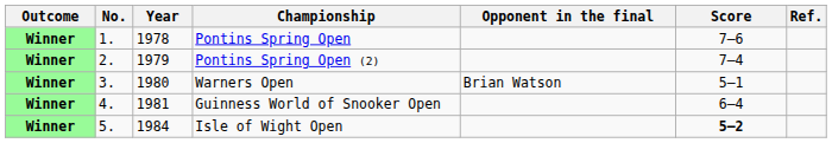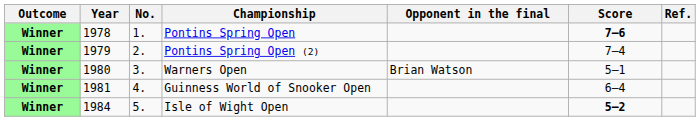 <table class="sortable wikitable plainrowheaders">
 <tr>
 <th scope="col" width="80">Outcome</th>
+<th scope="col" width="50">Year</th>
 <th scope="col" width="30">No.</th>
-<th scope="col" width="50">Year</th>
 <th scope="col" width="250">Championship</th>
 <th scope="col" width="200">Opponent in the final</th>
 <th scope="col" align="center" width="100">Score</th>
 <th scope="col" class="unsortable" width="30">Ref.</th>
 </tr>
 <tr>
 <th scope="row" style="background:#98FB98">Winner</th>
+<td>1978</td>
 <td>1.</td>
-<td>1978</td>
 <td><a href='#'>Pontins Spring Open</a></td>
 <td> </td>
-<td align="center">7–6</td>
+<td align="center"><strong>7–6</strong></td>
 <td align="center"></td>
 </tr>
 <tr>
 <th scope="row" style="background:#98FB98">Winner</th>
+<td>1979</td>
 <td>2.</td>
-<td>1979</td>
 <td><a href='#'>Pontins Spring Open</a> <small>(2)</small></td>
 <td> </td>
 <td align="center">7–4</td>
 <td align="center"></td>
 </tr>
 <tr>
 <th scope="row" style="background:#98FB98">Winner</th>
+<td>1980</td>
 <td>3.</td>
-<td>1980</td>
 <td>Warners Open</td>
 <td> Brian Watson</td>
 <td align="center">5–1</td>
 <td align="center"></td>
 </tr>
 <tr>
 <th scope="row" style="background:#98FB98">Winner</th>
+<td>1981</td>
 <td>4.</td>
-<td>1981</td>
 <td>Guinness World of Snooker Open</td>
 <td> </td>
 <td align="center">6–4</td>
 <td align="center"></td>
 </tr>
 <tr>
 <th scope="row" style="background:#98FB98">Winner</th>
+<td>1984</td>
 <td>5.</td>
-<td>1984</td>
 <td>Isle of Wight Open</td>
 <td> </td>
 <td align="center"><strong>5–2</strong></td>
 <td align="center"></td>
 </tr>
 </table>
